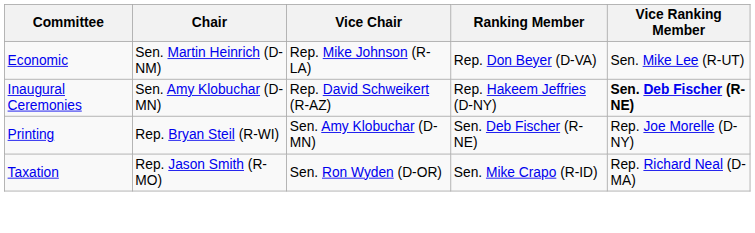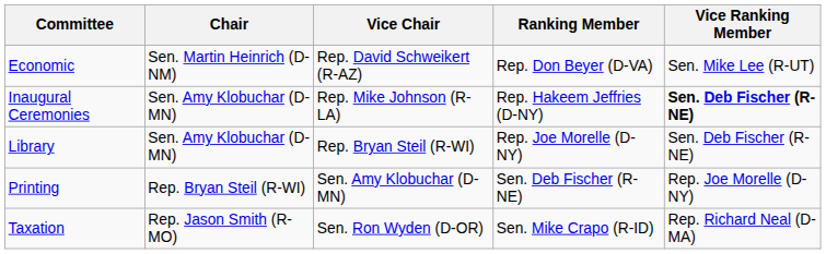 <table class="wikitable">
 <tr>
 <th>Committee</th>
 <th>Chair</th>
 <th>Vice Chair</th>
 <th>Ranking Member</th>
 <th>Vice Ranking Member</th>
 </tr>
 <tr>
 <td><a href='#'>Economic</a></td>
 <td>Sen. <a href='#'>Martin Heinrich</a> (D-NM)</td>
-<td>Rep. <a href='#'>Mike Johnson</a> (R-LA)</td>
+<td>Rep. <a href='#'>David Schweikert</a> (R-AZ)</td>
 <td>Rep. <a href='#'>Don Beyer</a> (D-VA)</td>
 <td>Sen. <a href='#'>Mike Lee</a> (R-UT)</td>
 </tr>
 <tr>
 <td><a href='#'>Inaugural Ceremonies</a> </td>
 <td>Sen. <a href='#'>Amy Klobuchar</a> (D-MN)</td>
-<td>Rep. <a href='#'>David Schweikert</a> (R-AZ)</td>
+<td>Rep. <a href='#'>Mike Johnson</a> (R-LA)</td>
 <td>Rep. <a href='#'>Hakeem Jeffries</a> (D-NY)</td>
 <td><strong>Sen. <a href='#'>Deb Fischer</a> (R-NE)</strong></td>
+</tr>
+<tr>
+<td><a href='#'>Library</a></td>
+<td>Sen. <a href='#'>Amy Klobuchar</a> (D-MN)</td>
+<td>Rep. <a href='#'>Bryan Steil</a> (R-WI)</td>
+<td>Rep. <a href='#'>Joe Morelle</a> (D-NY)</td>
+<td>Sen. <a href='#'>Deb Fischer</a> (R-NE)</td>
 </tr>
 <tr>
 <td><a href='#'>Printing</a></td>
 <td>Rep. <a href='#'>Bryan Steil</a> (R-WI)</td>
 <td>Sen. <a href='#'>Amy Klobuchar</a> (D-MN)</td>
 <td>Sen. <a href='#'>Deb Fischer</a> (R-NE)</td>
 <td>Rep. <a href='#'>Joe Morelle</a> (D-NY)</td>
 </tr>
 <tr>
 <td><a href='#'>Taxation</a></td>
 <td>Rep. <a href='#'>Jason Smith</a> (R-MO)</td>
 <td>Sen. <a href='#'>Ron Wyden</a> (D-OR)</td>
 <td>Sen. <a href='#'>Mike Crapo</a> (R-ID)</td>
 <td>Rep. <a href='#'>Richard Neal</a> (D-MA)</td>
 </tr>
 </table>
